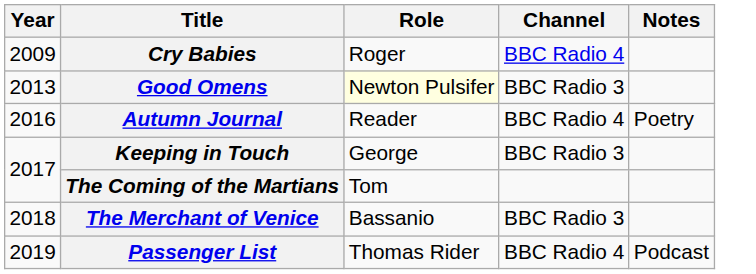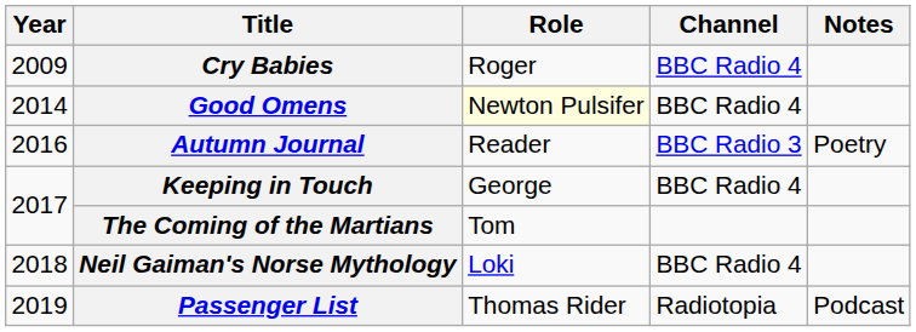 <table class="wikitable plainrowheaders sortable">
 <tr>
 <th scope="col">Year</th>
 <th scope="col">Title</th>
 <th scope="col">Role</th>
 <th scope="col">Channel</th>
 <th scope="col">Notes</th>
 </tr>
 <tr>
 <td>2009</td>
 <th scope="row"><em>Cry Babies</em></th>
 <td>Roger</td>
 <td><a href='#'>BBC Radio 4</a></td>
 <td></td>
 </tr>
 <tr>
-<td>2013</td>
+<td>2014</td>
 <th scope="row"><em><a href='#'>Good Omens</a></em></th>
 <td style="background: lightyellow;">Newton Pulsifer</td>
-<td>BBC Radio 3</td>
+<td>BBC Radio 4</td>
 <td></td>
 </tr>
 <tr>
 <td>2016</td>
 <th scope="row"><em><a href='#'>Autumn Journal</a></em></th>
 <td>Reader</td>
-<td>BBC Radio 4</td>
+<td><a href='#'>BBC Radio 3</a></td>
 <td>Poetry</td>
 </tr>
 <tr>
 <td rowspan="2">2017</td>
 <th scope="row"><em>Keeping in Touch</em></th>
 <td>George</td>
-<td>BBC Radio 3</td>
+<td>BBC Radio 4</td>
 <td></td>
 </tr>
 <tr>
 <th scope="row" data-sort-value="Coming of the Martians, The"><em>The Coming of the Martians</em></th>
 <td>Tom</td>
 <td></td>
 <td></td>
 </tr>
 <tr>
 <td>2018</td>
-<th scope="row" data-sort-value="Merchant of Venice, The"><em><a href='#'>The Merchant of Venice</a></em></th>
-<td>Bassanio</td>
-<td>BBC Radio 3</td>
+<th scope="row"><em>Neil Gaiman's Norse Mythology</em></th>
+<td><a href='#'>Loki</a></td>
+<td>BBC Radio 4</td>
 <td></td>
 </tr>
 <tr>
 <td>2019</td>
 <th scope="row"><a href='#'><em>Passenger List</em></a></th>
 <td>Thomas Rider</td>
-<td>BBC Radio 4</td>
+<td>Radiotopia</td>
 <td>Podcast</td>
 </tr>
 </table>
